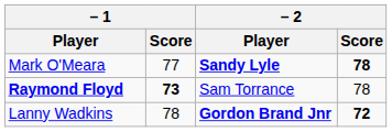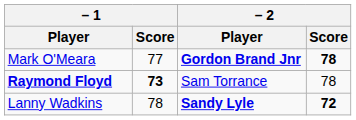 <table class=wikitable>
 <tr>
 <th colspan=2> – 1</th>
 <th colspan=2> – 2</th>
 </tr>
 <tr>
 <th width=140>Player</th>
 <th>Score</th>
 <th width=140>Player</th>
 <th>Score</th>
 </tr>
 <tr>
 <td><a href='#'>Mark O'Meara</a></td>
 <td align=center>77</td>
-<td><strong><a href='#'>Sandy Lyle</a></strong></td>
+<td><strong><a href='#'>Gordon Brand Jnr</a></strong></td>
 <td align=center><strong>78</strong></td>
 </tr>
 <tr>
 <td><strong><a href='#'>Raymond Floyd</a></strong></td>
 <td align=center><strong>73</strong></td>
 <td><a href='#'>Sam Torrance</a></td>
 <td align=center>78</td>
 </tr>
 <tr>
 <td><a href='#'>Lanny Wadkins</a></td>
 <td align=center>78</td>
-<td><strong><a href='#'>Gordon Brand Jnr</a></strong></td>
+<td><strong><a href='#'>Sandy Lyle</a></strong></td>
 <td align=center><strong>72</strong></td>
 </tr>
 </table>
